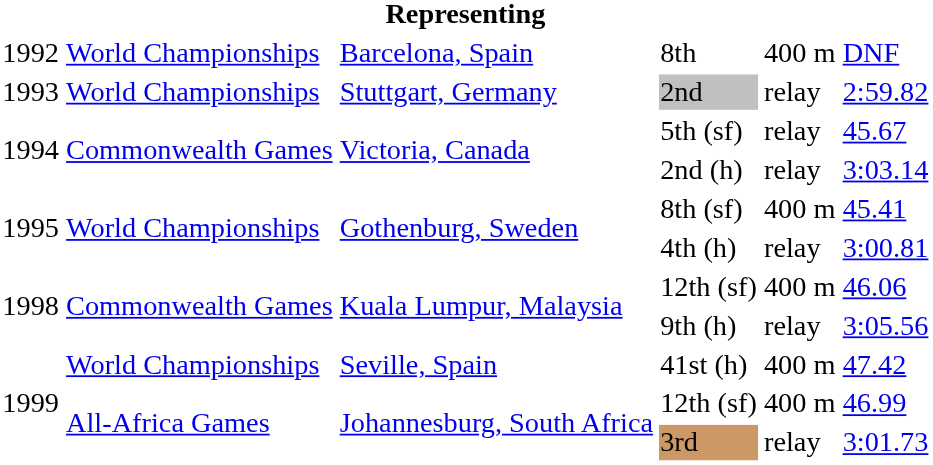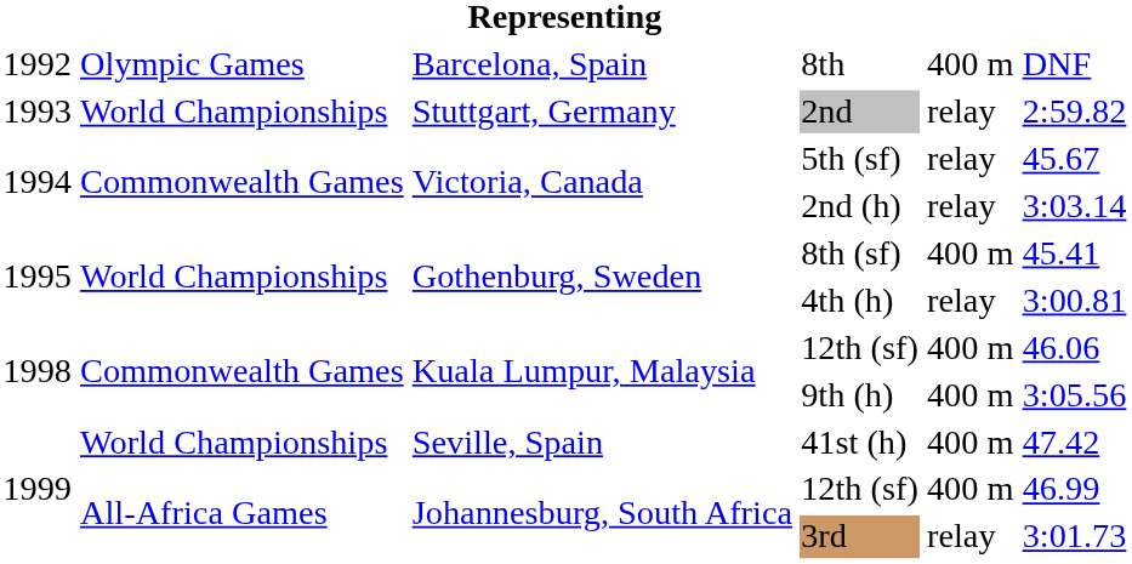 <table>
 <tr>
 <th colspan="6">Representing </th>
 </tr>
 <tr>
 <td>1992</td>
-<td><a href='#'>World Championships</a></td>
+<td><a href='#'>Olympic Games</a></td>
 <td><a href='#'>Barcelona, Spain</a></td>
 <td>8th</td>
 <td>400 m</td>
 <td><a href='#'>DNF</a></td>
 </tr>
 <tr>
 <td>1993</td>
 <td><a href='#'>World Championships</a></td>
 <td><a href='#'>Stuttgart, Germany</a></td>
 <td bgcolor=silver>2nd</td>
 <td> relay</td>
 <td><a href='#'>2:59.82</a></td>
 </tr>
 <tr>
 <td rowspan=2>1994</td>
 <td rowspan=2><a href='#'>Commonwealth Games</a></td>
 <td rowspan=2><a href='#'>Victoria, Canada</a></td>
 <td>5th (sf)</td>
 <td> relay</td>
 <td><a href='#'>45.67</a></td>
 </tr>
 <tr>
 <td>2nd (h)</td>
 <td> relay</td>
 <td><a href='#'>3:03.14</a></td>
 </tr>
 <tr>
 <td rowspan=2>1995</td>
 <td rowspan=2><a href='#'>World Championships</a></td>
 <td rowspan=2><a href='#'>Gothenburg, Sweden</a></td>
 <td>8th (sf)</td>
 <td>400 m</td>
 <td><a href='#'>45.41</a></td>
 </tr>
 <tr>
 <td>4th (h)</td>
 <td> relay</td>
 <td><a href='#'>3:00.81</a></td>
 </tr>
 <tr>
 <td rowspan=2>1998</td>
 <td rowspan=2><a href='#'>Commonwealth Games</a></td>
 <td rowspan=2><a href='#'>Kuala Lumpur, Malaysia</a></td>
 <td>12th (sf)</td>
 <td>400 m</td>
 <td><a href='#'>46.06</a></td>
 </tr>
 <tr>
 <td>9th (h)</td>
-<td> relay</td>
+<td>400 m</td>
 <td><a href='#'>3:05.56</a></td>
 </tr>
 <tr>
 <td rowspan=3>1999</td>
 <td><a href='#'>World Championships</a></td>
 <td><a href='#'>Seville, Spain</a></td>
 <td>41st (h)</td>
 <td>400 m</td>
 <td><a href='#'>47.42</a></td>
 </tr>
 <tr>
 <td rowspan=2><a href='#'>All-Africa Games</a></td>
 <td rowspan=2><a href='#'>Johannesburg, South Africa</a></td>
 <td>12th (sf)</td>
 <td>400 m</td>
 <td><a href='#'>46.99</a></td>
 </tr>
 <tr>
 <td bgcolor=cc9966>3rd</td>
 <td> relay</td>
 <td><a href='#'>3:01.73</a></td>
 </tr>
 </table>
